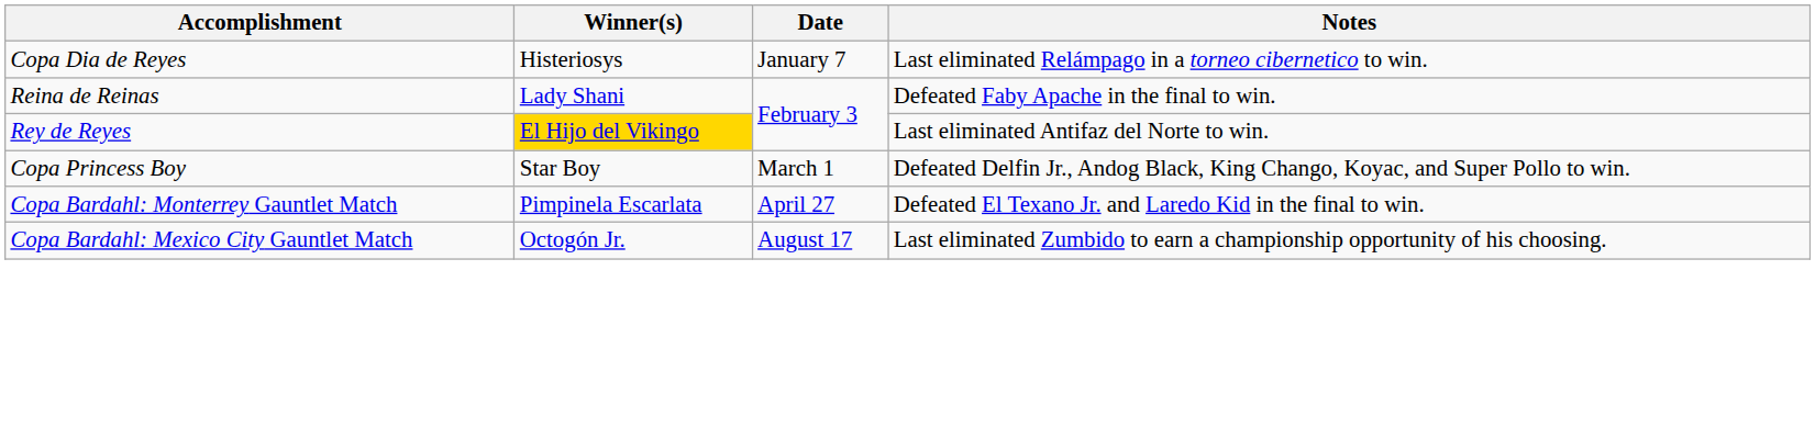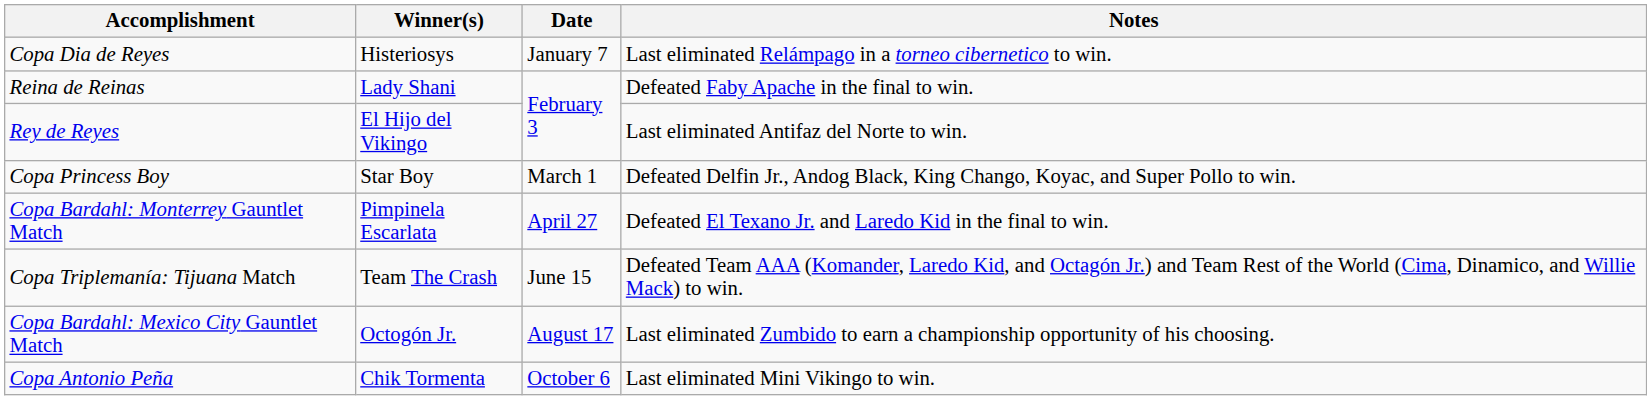 <table class="wikitable" style="width:100%;">
 <tr>
 <th>Accomplishment</th>
 <th>Winner(s)</th>
 <th>Date</th>
 <th>Notes</th>
 </tr>
 <tr>
 <td><em>Copa Dia de Reyes</em></td>
 <td>Histeriosys</td>
 <td>January 7</td>
 <td>Last eliminated <a href='#'>Relámpago</a> in a <em><a href='#'>torneo cibernetico</a></em> to win.</td>
 </tr>
 <tr>
 <td><em>Reina de Reinas</em></td>
 <td><a href='#'>Lady Shani</a></td>
 <td rowspan=2><a href='#'>February 3</a></td>
 <td>Defeated <a href='#'>Faby Apache</a> in the final to win.</td>
 </tr>
 <tr>
 <td><em><a href='#'>Rey de Reyes</a></em></td>
-<td style="background: gold;"><a href='#'>El Hijo del Vikingo</a></td>
+<td><a href='#'>El Hijo del Vikingo</a></td>
 <td>Last eliminated Antifaz del Norte to win.</td>
 </tr>
 <tr>
 <td><em>Copa Princess Boy</em></td>
 <td>Star Boy</td>
 <td>March 1</td>
 <td>Defeated Delfin Jr., Andog Black, King Chango, Koyac, and Super Pollo to win.</td>
 </tr>
 <tr>
 <td><a href='#'><em>Copa Bardahl: Monterrey</em> Gauntlet Match</a></td>
 <td><a href='#'>Pimpinela Escarlata</a></td>
 <td><a href='#'>April 27</a></td>
 <td>Defeated <a href='#'>El Texano Jr.</a> and <a href='#'>Laredo Kid</a> in the final to win.</td>
 </tr>
 <tr>
+<td><em>Copa Triplemanía: Tijuana</em> Match</td>
+<td>Team <a href='#'>The Crash</a><br></td>
+<td>June 15</td>
+<td>Defeated Team <a href='#'>AAA</a> (<a href='#'>Komander</a>, <a href='#'>Laredo Kid</a>, and <a href='#'>Octagón Jr.</a>) and Team Rest of the World (<a href='#'>Cima</a>, Dinamico, and <a href='#'>Willie Mack</a>) to win.</td>
+</tr>
+<tr>
 <td><a href='#'><em>Copa Bardahl: Mexico City</em> Gauntlet Match</a></td>
 <td><a href='#'>Octogón Jr.</a></td>
 <td><a href='#'>August 17</a></td>
 <td>Last eliminated <a href='#'>Zumbido</a> to earn a championship opportunity of his choosing.</td>
 </tr>
+<tr>
+<td><em><a href='#'>Copa Antonio Peña</a></em></td>
+<td><a href='#'>Chik Tormenta</a></td>
+<td><a href='#'>October 6</a></td>
+<td>Last eliminated Mini Vikingo to win.</td>
+</tr>
 </table>
